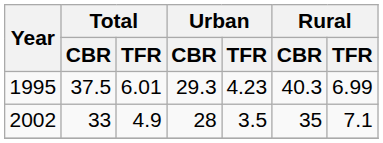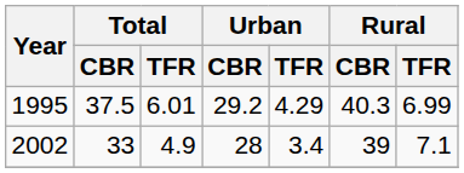 <table class="wikitable">
 <tr>
 <th rowspan=2>Year</th>
 <th colspan=2>Total</th>
 <th colspan=2>Urban</th>
 <th colspan=2>Rural</th>
 </tr>
 <tr>
 <th>CBR</th>
 <th>TFR</th>
 <th>CBR</th>
 <th>TFR</th>
 <th>CBR</th>
 <th>TFR</th>
 </tr>
 <tr>
 <td>1995</td>
 <td style="text-align:right;">37.5</td>
 <td style="text-align:right;">6.01</td>
-<td style="text-align:right;">29.3</td>
-<td style="text-align:right;">4.23</td>
+<td style="text-align:right;">29.2</td>
+<td style="text-align:right;">4.29</td>
 <td style="text-align:right;">40.3</td>
 <td style="text-align:right;">6.99</td>
 </tr>
 <tr>
 <td>2002</td>
 <td style="text-align:right;">33</td>
 <td style="text-align:right;">4.9</td>
 <td style="text-align:right;">28</td>
-<td style="text-align:right;">3.5</td>
-<td style="text-align:right;">35</td>
+<td style="text-align:right;">3.4</td>
+<td style="text-align:right;">39</td>
 <td style="text-align:right;">7.1</td>
 </tr>
 <tr>
 </tr>
 </table>
